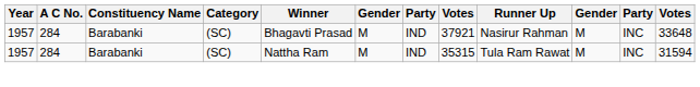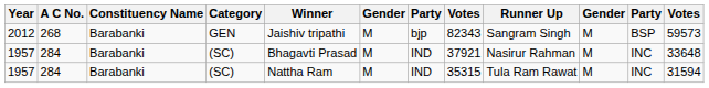 <table class="wikitable">
 <tr>
 <th>Year</th>
 <th>A C No.</th>
 <th>Constituency Name</th>
 <th>Category</th>
 <th>Winner</th>
 <th>Gender</th>
 <th>Party</th>
 <th>Votes</th>
 <th>Runner Up</th>
 <th>Gender</th>
 <th>Party</th>
 <th>Votes</th>
+</tr>
+<tr>
+<td>2012</td>
+<td>268</td>
+<td>Barabanki</td>
+<td>GEN</td>
+<td>Jaishiv tripathi</td>
+<td>M</td>
+<td>bjp</td>
+<td>82343</td>
+<td>Sangram Singh</td>
+<td>M</td>
+<td>BSP</td>
+<td>59573</td>
 </tr>
 <tr>
 <td>1957</td>
 <td>284</td>
 <td>Barabanki</td>
 <td>(SC)</td>
 <td>Bhagavti Prasad</td>
 <td>M</td>
 <td>IND</td>
 <td>37921</td>
 <td>Nasirur Rahman</td>
 <td>M</td>
 <td>INC</td>
 <td>33648</td>
 </tr>
 <tr>
 <td>1957</td>
 <td>284</td>
 <td>Barabanki</td>
 <td>(SC)</td>
 <td>Nattha Ram</td>
 <td>M</td>
 <td>IND</td>
 <td>35315</td>
 <td>Tula Ram Rawat</td>
 <td>M</td>
 <td>INC</td>
 <td>31594</td>
 </tr>
 </table>
